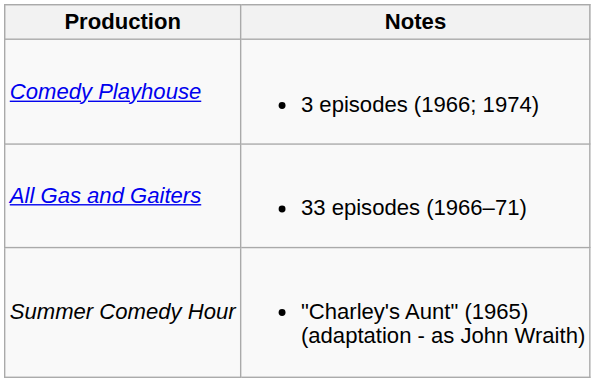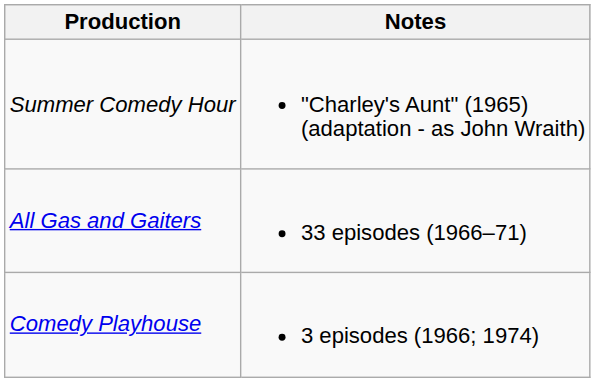 <table class="wikitable">
 <tr style="background:#ccc; text-align:center;">
 <th>Production</th>
 <th>Notes</th>
 </tr>
 <tr>
-<td><em><a href='#'>Comedy Playhouse</a></em></td>
-<td><br><ul><li>3 episodes (1966; 1974)</li></ul></td>
+<td><em>Summer Comedy Hour</em></td>
+<td><br><ul><li>"Charley's Aunt" (1965)<br>(adaptation - as John Wraith)</li></ul></td>
 </tr>
 <tr>
 <td><em><a href='#'>All Gas and Gaiters</a></em></td>
 <td><br><ul><li>33 episodes (1966–71)</li></ul></td>
 </tr>
 <tr>
-<td><em>Summer Comedy Hour</em></td>
-<td><br><ul><li>"Charley's Aunt" (1965)<br>(adaptation - as John Wraith)</li></ul></td>
+<td><em><a href='#'>Comedy Playhouse</a></em></td>
+<td><br><ul><li>3 episodes (1966; 1974)</li></ul></td>
 </tr>
 </table>
